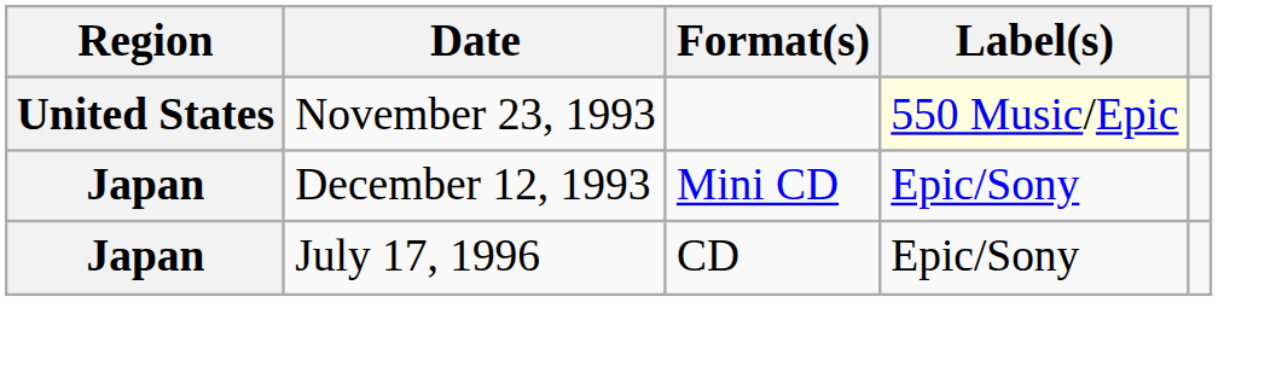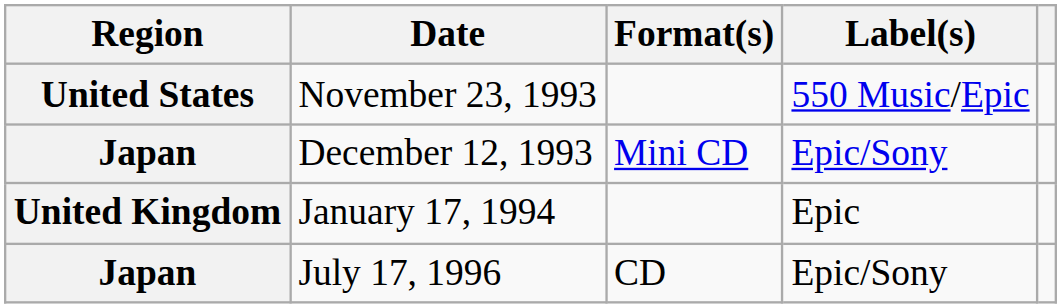 <table class="wikitable plainrowheaders">
 <tr>
 <th scope="col">Region</th>
 <th scope="col">Date</th>
 <th scope="col">Format(s)</th>
 <th scope="col">Label(s)</th>
 <th scope="col"></th>
 </tr>
 <tr>
 <th scope="row">United States</th>
 <td>November 23, 1993</td>
 <td></td>
-<td style="background: lightyellow;"><a href='#'>550 Music</a>/<a href='#'>Epic</a></td>
+<td><a href='#'>550 Music</a>/<a href='#'>Epic</a></td>
 <td></td>
 </tr>
 <tr>
 <th scope="row">Japan</th>
 <td>December 12, 1993</td>
 <td><a href='#'>Mini CD</a></td>
 <td><a href='#'>Epic/Sony</a></td>
 <td></td>
 </tr>
 <tr>
+<th scope="row">United Kingdom</th>
+<td>January 17, 1994</td>
+<td></td>
+<td>Epic</td>
+<td></td>
+</tr>
+<tr>
 <th scope="row">Japan</th>
 <td>July 17, 1996</td>
 <td>CD</td>
 <td>Epic/Sony</td>
 <td></td>
 </tr>
 </table>
